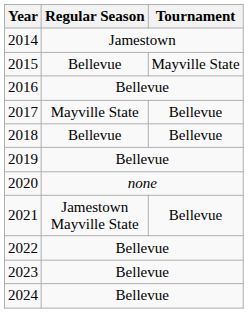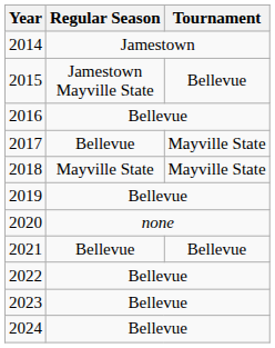 <table class="wikitable" style="text-align:center">
 <tr>
 <th>Year</th>
 <th>Regular Season</th>
 <th>Tournament</th>
 </tr>
 <tr>
 <td>2014</td>
 <td colspan="2">Jamestown</td>
 </tr>
 <tr>
 <td>2015</td>
+<td>Jamestown<br>Mayville State</td>
 <td>Bellevue</td>
-<td>Mayville State</td>
 </tr>
 <tr>
 <td>2016</td>
 <td colspan="2">Bellevue</td>
 </tr>
 <tr>
 <td>2017</td>
+<td>Bellevue</td>
 <td>Mayville State</td>
-<td>Bellevue</td>
 </tr>
 <tr>
 <td>2018</td>
-<td>Bellevue</td>
-<td>Bellevue</td>
+<td>Mayville State</td>
+<td>Mayville State</td>
 </tr>
 <tr>
 <td>2019</td>
 <td colspan="2">Bellevue</td>
 </tr>
 <tr>
 <td>2020</td>
 <td colspan="2"><em>none</em></td>
 </tr>
 <tr>
 <td>2021</td>
-<td>Jamestown<br>Mayville State</td>
+<td>Bellevue</td>
 <td>Bellevue</td>
 </tr>
 <tr>
 <td>2022</td>
 <td colspan="2">Bellevue</td>
 </tr>
 <tr>
 <td>2023</td>
 <td colspan="2">Bellevue</td>
 </tr>
 <tr>
 <td>2024</td>
 <td colspan="2">Bellevue</td>
 </tr>
 </table>
